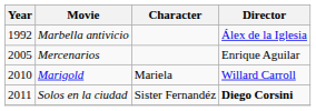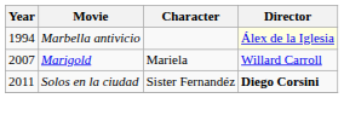 <table class="wikitable" style="font-size: 90%;">
 <tr>
 <th>Year</th>
 <th>Movie</th>
 <th>Character</th>
 <th>Director</th>
 </tr>
 <tr>
-<td>1992</td>
+<td>1994</td>
 <td><em>Marbella antivicio</em></td>
 <td></td>
-<td><a href='#'>Álex de la Iglesia</a></td>
+<td style="background: lightyellow;"><a href='#'>Álex de la Iglesia</a></td>
 </tr>
 <tr>
-<td>2005</td>
-<td><em>Mercenarios</em></td>
-<td></td>
-<td>Enrique Aguilar</td>
-</tr>
-<tr>
-<td>2010</td>
+<td>2007</td>
 <td><em><a href='#'>Marigold</a></em></td>
 <td>Mariela</td>
 <td><a href='#'>Willard Carroll</a></td>
 </tr>
 <tr>
 <td>2011</td>
 <td><em>Solos en la ciudad</em></td>
 <td>Sister Fernandéz</td>
 <td><strong>Diego Corsini</strong></td>
 </tr>
 <tr>
 </tr>
 </table>
